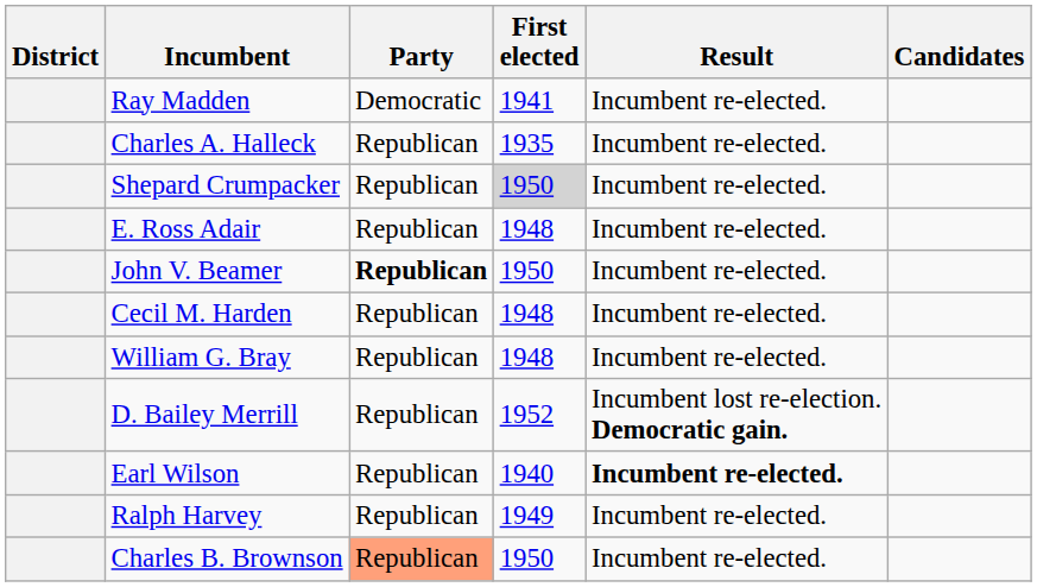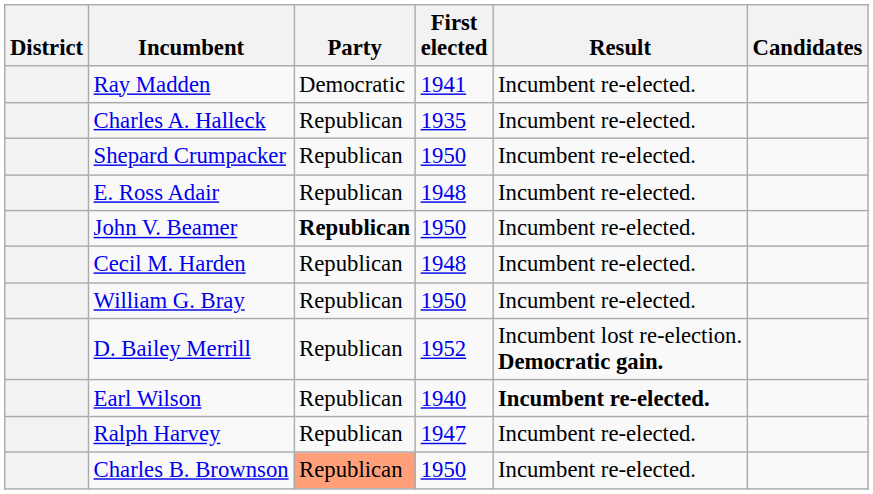 <table class=wikitable>
 <tr valign=bottom>
 <th>District</th>
 <th>Incumbent</th>
 <th>Party</th>
 <th>First<br>elected</th>
 <th>Result</th>
 <th>Candidates</th>
 </tr>
 <tr>
 <th></th>
 <td><a href='#'>Ray Madden</a></td>
 <td>Democratic</td>
 <td><a href='#'>1941</a></td>
 <td>Incumbent re-elected.</td>
 <td nowrap></td>
 </tr>
 <tr>
 <th></th>
 <td><a href='#'>Charles A. Halleck</a></td>
 <td>Republican</td>
 <td><a href='#'>1935</a></td>
 <td>Incumbent re-elected.</td>
 <td nowrap></td>
 </tr>
 <tr>
 <th></th>
 <td><a href='#'>Shepard Crumpacker</a></td>
 <td>Republican</td>
-<td style="background: lightgrey;"><a href='#'>1950</a></td>
+<td><a href='#'>1950</a></td>
 <td>Incumbent re-elected.</td>
 <td nowrap></td>
 </tr>
 <tr>
 <th></th>
 <td><a href='#'>E. Ross Adair</a></td>
 <td>Republican</td>
 <td><a href='#'>1948</a></td>
 <td>Incumbent re-elected.</td>
 <td nowrap></td>
 </tr>
 <tr>
 <th></th>
 <td><a href='#'>John V. Beamer</a></td>
 <td><strong>Republican</strong></td>
 <td><a href='#'>1950</a></td>
 <td>Incumbent re-elected.</td>
 <td nowrap></td>
 </tr>
 <tr>
 <th></th>
 <td><a href='#'>Cecil M. Harden</a></td>
 <td>Republican</td>
 <td><a href='#'>1948</a></td>
 <td>Incumbent re-elected.</td>
 <td nowrap></td>
 </tr>
 <tr>
 <th></th>
 <td><a href='#'>William G. Bray</a></td>
 <td>Republican</td>
-<td><a href='#'>1948</a></td>
+<td><a href='#'>1950</a></td>
 <td>Incumbent re-elected.</td>
 <td nowrap></td>
 </tr>
 <tr>
 <th></th>
 <td><a href='#'>D. Bailey Merrill</a></td>
 <td>Republican</td>
 <td><a href='#'>1952</a></td>
 <td>Incumbent lost re-election.<br><strong>Democratic gain.</strong></td>
 <td nowrap></td>
 </tr>
 <tr>
 <th></th>
 <td><a href='#'>Earl Wilson</a></td>
 <td>Republican</td>
 <td><a href='#'>1940</a></td>
 <td><strong>Incumbent re-elected.</strong></td>
 <td nowrap></td>
 </tr>
 <tr>
 <th></th>
 <td><a href='#'>Ralph Harvey</a></td>
 <td>Republican</td>
-<td><a href='#'>1949</a></td>
+<td><a href='#'>1947</a></td>
 <td>Incumbent re-elected.</td>
 <td nowrap></td>
 </tr>
 <tr>
 <th></th>
 <td><a href='#'>Charles B. Brownson</a></td>
 <td style="background: lightsalmon;">Republican</td>
 <td><a href='#'>1950</a></td>
 <td>Incumbent re-elected.</td>
 <td nowrap></td>
 </tr>
 </table>
